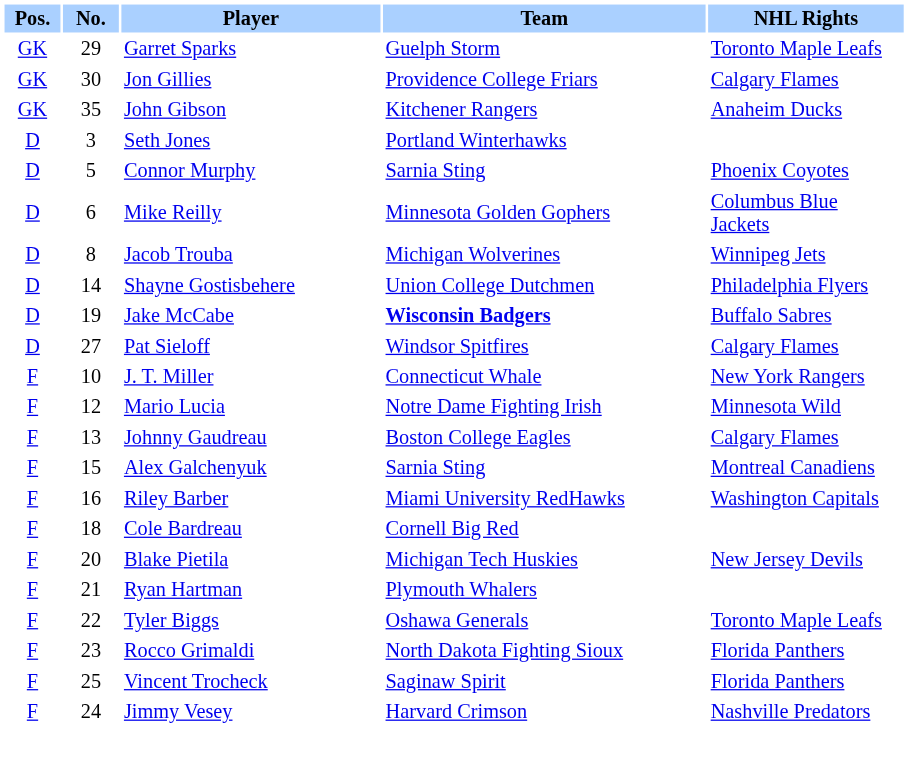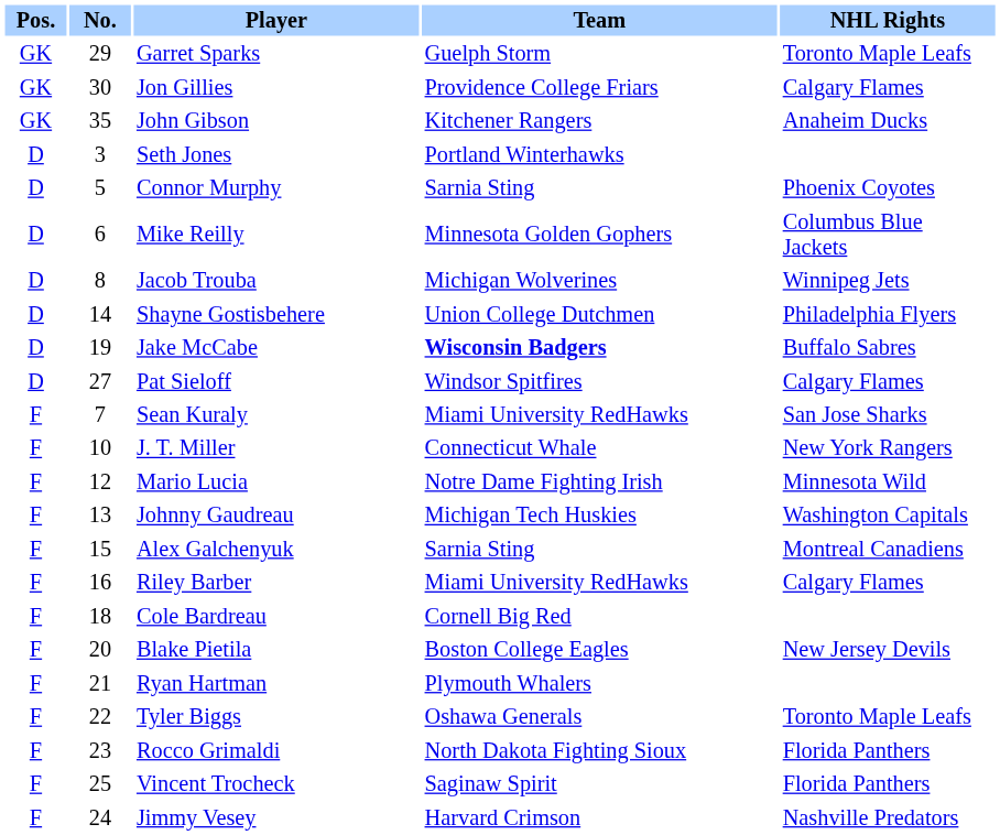 <table border="0" cellspacing="2" cellpadding="2">
 <tr bgcolor=AAD0FF>
 <th width=40>Pos.</th>
 <th width=40>No.</th>
 <th width=200>Player</th>
 <th width=250>Team</th>
 <th width=150>NHL Rights</th>
 </tr>
 <tr>
 <td style="text-align:center;"><a href='#'>GK</a></td>
 <td style="text-align:center;">29</td>
 <td><a href='#'>Garret Sparks</a></td>
 <td> <a href='#'>Guelph Storm</a></td>
 <td><a href='#'>Toronto Maple Leafs</a></td>
 </tr>
 <tr>
 <td style="text-align:center;"><a href='#'>GK</a></td>
 <td style="text-align:center;">30</td>
 <td><a href='#'>Jon Gillies</a></td>
 <td> <a href='#'>Providence College Friars</a></td>
 <td><a href='#'>Calgary Flames</a></td>
 </tr>
 <tr>
 <td style="text-align:center;"><a href='#'>GK</a></td>
 <td style="text-align:center;">35</td>
 <td><a href='#'>John Gibson</a></td>
 <td> <a href='#'>Kitchener Rangers</a></td>
 <td><a href='#'>Anaheim Ducks</a></td>
 </tr>
 <tr>
 <td style="text-align:center;"><a href='#'>D</a></td>
 <td style="text-align:center;">3</td>
 <td><a href='#'>Seth Jones</a></td>
 <td> <a href='#'>Portland Winterhawks</a></td>
 <td></td>
 </tr>
 <tr>
 <td style="text-align:center;"><a href='#'>D</a></td>
 <td style="text-align:center;">5</td>
 <td><a href='#'>Connor Murphy</a></td>
 <td> <a href='#'>Sarnia Sting</a></td>
 <td><a href='#'>Phoenix Coyotes</a></td>
 </tr>
 <tr>
 <td style="text-align:center;"><a href='#'>D</a></td>
 <td style="text-align:center;">6</td>
 <td><a href='#'>Mike Reilly</a></td>
 <td> <a href='#'>Minnesota Golden Gophers</a></td>
 <td><a href='#'>Columbus Blue Jackets</a></td>
 </tr>
 <tr>
 <td style="text-align:center;"><a href='#'>D</a></td>
 <td style="text-align:center;">8</td>
 <td><a href='#'>Jacob Trouba</a></td>
 <td> <a href='#'>Michigan Wolverines</a></td>
 <td><a href='#'>Winnipeg Jets</a></td>
 </tr>
 <tr>
 <td style="text-align:center;"><a href='#'>D</a></td>
 <td style="text-align:center;">14</td>
 <td><a href='#'>Shayne Gostisbehere</a></td>
 <td> <a href='#'>Union College Dutchmen</a></td>
 <td><a href='#'>Philadelphia Flyers</a></td>
 </tr>
 <tr>
 <td style="text-align:center;"><a href='#'>D</a></td>
 <td style="text-align:center;">19</td>
 <td><a href='#'>Jake McCabe</a></td>
 <td><strong> <a href='#'>Wisconsin Badgers</a></strong></td>
 <td><a href='#'>Buffalo Sabres</a></td>
 </tr>
 <tr>
 <td style="text-align:center;"><a href='#'>D</a></td>
 <td style="text-align:center;">27</td>
 <td><a href='#'>Pat Sieloff</a></td>
 <td> <a href='#'>Windsor Spitfires</a></td>
 <td><a href='#'>Calgary Flames</a></td>
 </tr>
 <tr>
 <td style="text-align:center;"><a href='#'>F</a></td>
+<td style="text-align:center;">7</td>
+<td><a href='#'>Sean Kuraly</a></td>
+<td> <a href='#'>Miami University RedHawks</a></td>
+<td><a href='#'>San Jose Sharks</a></td>
+</tr>
+<tr>
+<td style="text-align:center;"><a href='#'>F</a></td>
 <td style="text-align:center;">10</td>
 <td><a href='#'>J. T. Miller</a></td>
 <td> <a href='#'>Connecticut Whale</a></td>
 <td><a href='#'>New York Rangers</a></td>
 </tr>
 <tr>
 <td style="text-align:center;"><a href='#'>F</a></td>
 <td style="text-align:center;">12</td>
 <td><a href='#'>Mario Lucia</a></td>
 <td> <a href='#'>Notre Dame Fighting Irish</a></td>
 <td><a href='#'>Minnesota Wild</a></td>
 </tr>
 <tr>
 <td style="text-align:center;"><a href='#'>F</a></td>
 <td style="text-align:center;">13</td>
 <td><a href='#'>Johnny Gaudreau</a></td>
-<td> <a href='#'>Boston College Eagles</a></td>
-<td><a href='#'>Calgary Flames</a></td>
+<td> <a href='#'>Michigan Tech Huskies</a></td>
+<td><a href='#'>Washington Capitals</a></td>
 </tr>
 <tr>
 <td style="text-align:center;"><a href='#'>F</a></td>
 <td style="text-align:center;">15</td>
 <td><a href='#'>Alex Galchenyuk</a></td>
 <td> <a href='#'>Sarnia Sting</a></td>
 <td><a href='#'>Montreal Canadiens</a></td>
 </tr>
 <tr>
 <td style="text-align:center;"><a href='#'>F</a></td>
 <td style="text-align:center;">16</td>
 <td><a href='#'>Riley Barber</a></td>
 <td> <a href='#'>Miami University RedHawks</a></td>
-<td><a href='#'>Washington Capitals</a></td>
+<td><a href='#'>Calgary Flames</a></td>
 </tr>
 <tr>
 <td style="text-align:center;"><a href='#'>F</a></td>
 <td style="text-align:center;">18</td>
 <td><a href='#'>Cole Bardreau</a></td>
 <td> <a href='#'>Cornell Big Red</a></td>
 <td></td>
 </tr>
 <tr>
 <td style="text-align:center;"><a href='#'>F</a></td>
 <td style="text-align:center;">20</td>
 <td><a href='#'>Blake Pietila</a></td>
-<td> <a href='#'>Michigan Tech Huskies</a></td>
+<td> <a href='#'>Boston College Eagles</a></td>
 <td><a href='#'>New Jersey Devils</a></td>
 </tr>
 <tr>
 <td style="text-align:center;"><a href='#'>F</a></td>
 <td style="text-align:center;">21</td>
 <td><a href='#'>Ryan Hartman</a></td>
 <td> <a href='#'>Plymouth Whalers</a></td>
 <td></td>
 </tr>
 <tr>
 <td style="text-align:center;"><a href='#'>F</a></td>
 <td style="text-align:center;">22</td>
 <td><a href='#'>Tyler Biggs</a></td>
 <td> <a href='#'>Oshawa Generals</a></td>
 <td><a href='#'>Toronto Maple Leafs</a></td>
 </tr>
 <tr>
 <td style="text-align:center;"><a href='#'>F</a></td>
 <td style="text-align:center;">23</td>
 <td><a href='#'>Rocco Grimaldi</a></td>
 <td> <a href='#'>North Dakota Fighting Sioux</a></td>
 <td><a href='#'>Florida Panthers</a></td>
 </tr>
 <tr>
 <td style="text-align:center;"><a href='#'>F</a></td>
 <td style="text-align:center;">25</td>
 <td><a href='#'>Vincent Trocheck</a></td>
 <td> <a href='#'>Saginaw Spirit</a></td>
 <td><a href='#'>Florida Panthers</a></td>
 </tr>
 <tr>
 <td style="text-align:center;"><a href='#'>F</a></td>
 <td style="text-align:center;">24</td>
 <td><a href='#'>Jimmy Vesey</a></td>
 <td> <a href='#'>Harvard Crimson</a></td>
 <td><a href='#'>Nashville Predators</a></td>
 </tr>
 </table>
